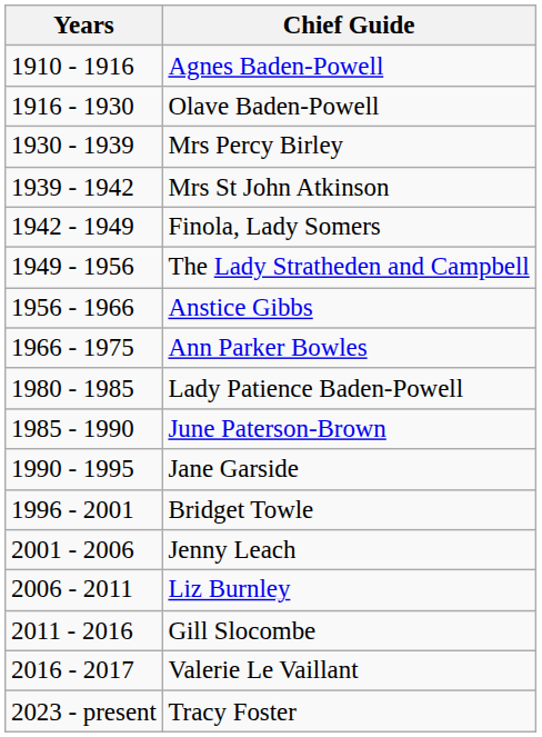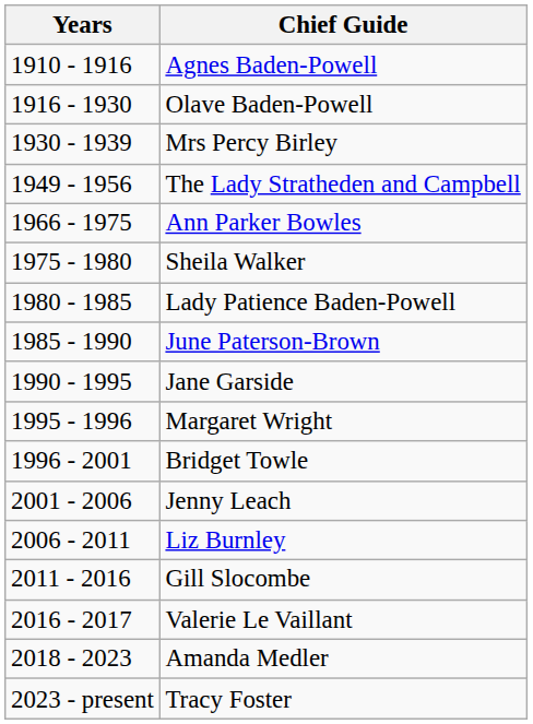 <table class="wikitable sortable">
 <tr>
 <th scope="col">Years</th>
 <th scope="col">Chief Guide</th>
 </tr>
 <tr>
 <td>1910 - 1916</td>
 <td><a href='#'>Agnes Baden-Powell</a></td>
 </tr>
 <tr>
 <td>1916 - 1930</td>
 <td>Olave Baden-Powell</td>
 </tr>
 <tr>
 <td>1930 - 1939</td>
 <td>Mrs Percy Birley</td>
 </tr>
 <tr>
-<td>1939 - 1942</td>
-<td>Mrs St John Atkinson</td>
-</tr>
-<tr>
-<td>1942 - 1949</td>
-<td>Finola, Lady Somers</td>
-</tr>
-<tr>
 <td>1949 - 1956</td>
 <td>The <a href='#'>Lady Stratheden and Campbell</a></td>
 </tr>
 <tr>
-<td>1956 - 1966</td>
-<td><a href='#'>Anstice Gibbs</a></td>
+<td>1966 - 1975</td>
+<td><a href='#'>Ann Parker Bowles</a></td>
 </tr>
 <tr>
-<td>1966 - 1975</td>
-<td><a href='#'>Ann Parker Bowles</a></td>
+<td>1975 - 1980</td>
+<td>Sheila Walker</td>
 </tr>
 <tr>
 <td>1980 - 1985</td>
 <td>Lady Patience Baden-Powell</td>
 </tr>
 <tr>
 <td>1985 - 1990</td>
 <td><a href='#'>June Paterson-Brown</a></td>
 </tr>
 <tr>
 <td>1990 - 1995</td>
 <td>Jane Garside</td>
+</tr>
+<tr>
+<td>1995 - 1996</td>
+<td>Margaret Wright</td>
 </tr>
 <tr>
 <td>1996 - 2001</td>
 <td>Bridget Towle</td>
 </tr>
 <tr>
 <td>2001 - 2006</td>
 <td>Jenny Leach</td>
 </tr>
 <tr>
 <td>2006 - 2011</td>
 <td><a href='#'>Liz Burnley</a></td>
 </tr>
 <tr>
 <td>2011 - 2016</td>
 <td>Gill Slocombe</td>
 </tr>
 <tr>
 <td>2016 - 2017</td>
 <td>Valerie Le Vaillant</td>
 </tr>
 <tr>
+<td>2018 - 2023</td>
+<td>Amanda Medler</td>
+</tr>
+<tr>
 <td>2023 - present</td>
 <td>Tracy Foster</td>
 </tr>
 </table>
